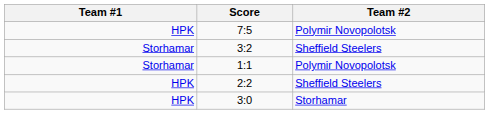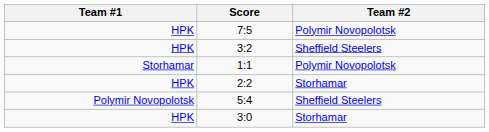 <table class="wikitable" style="text-align: center;">
 <tr>
 <th width=22%>Team #1</th>
 <th width=11%>Score</th>
 <th width=22%>Team #2</th>
 </tr>
 <tr>
 <td style="text-align: right;"><a href='#'>HPK</a> </td>
 <td>7:5</td>
 <td style="text-align: left;"> <a href='#'>Polymir Novopolotsk</a></td>
 </tr>
 <tr>
-<td style="text-align: right;"><a href='#'>Storhamar</a> </td>
+<td style="text-align: right;"><a href='#'>HPK</a> </td>
 <td>3:2</td>
 <td style="text-align: left;"> <a href='#'>Sheffield Steelers</a></td>
 </tr>
 <tr>
 <td style="text-align: right;"><a href='#'>Storhamar</a> </td>
 <td>1:1</td>
 <td style="text-align: left;"> <a href='#'>Polymir Novopolotsk</a></td>
 </tr>
 <tr>
 <td style="text-align: right;"><a href='#'>HPK</a> </td>
 <td>2:2</td>
+<td style="text-align: left;"> <a href='#'>Storhamar</a></td>
+</tr>
+<tr>
+<td style="text-align: right;"><a href='#'>Polymir Novopolotsk</a> </td>
+<td>5:4</td>
 <td style="text-align: left;"> <a href='#'>Sheffield Steelers</a></td>
 </tr>
 <tr>
 <td style="text-align: right;"><a href='#'>HPK</a> </td>
 <td>3:0</td>
 <td style="text-align: left;"> <a href='#'>Storhamar</a></td>
 </tr>
 </table>
